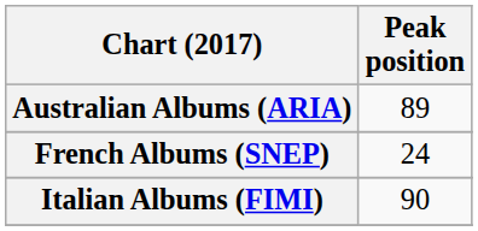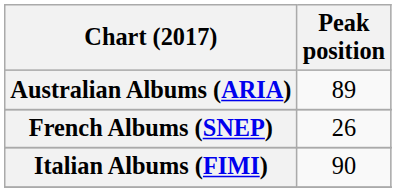 <table class="wikitable sortable plainrowheaders" style="text-align:center">
 <tr>
 <th scope="col">Chart (2017)</th>
 <th scope="col">Peak<br>position</th>
 </tr>
 <tr>
 <th scope="row">Australian Albums (<a href='#'>ARIA</a>)</th>
 <td>89</td>
 </tr>
 <tr>
 </tr>
 <tr>
 </tr>
 <tr>
 <th scope="row">French Albums (<a href='#'>SNEP</a>)</th>
-<td>24</td>
+<td>26</td>
 </tr>
 <tr>
 </tr>
 <tr>
 <th scope="row">Italian Albums (<a href='#'>FIMI</a>)</th>
 <td>90</td>
 </tr>
 <tr>
 </tr>
 <tr>
 </tr>
 <tr>
 </tr>
 </table>
